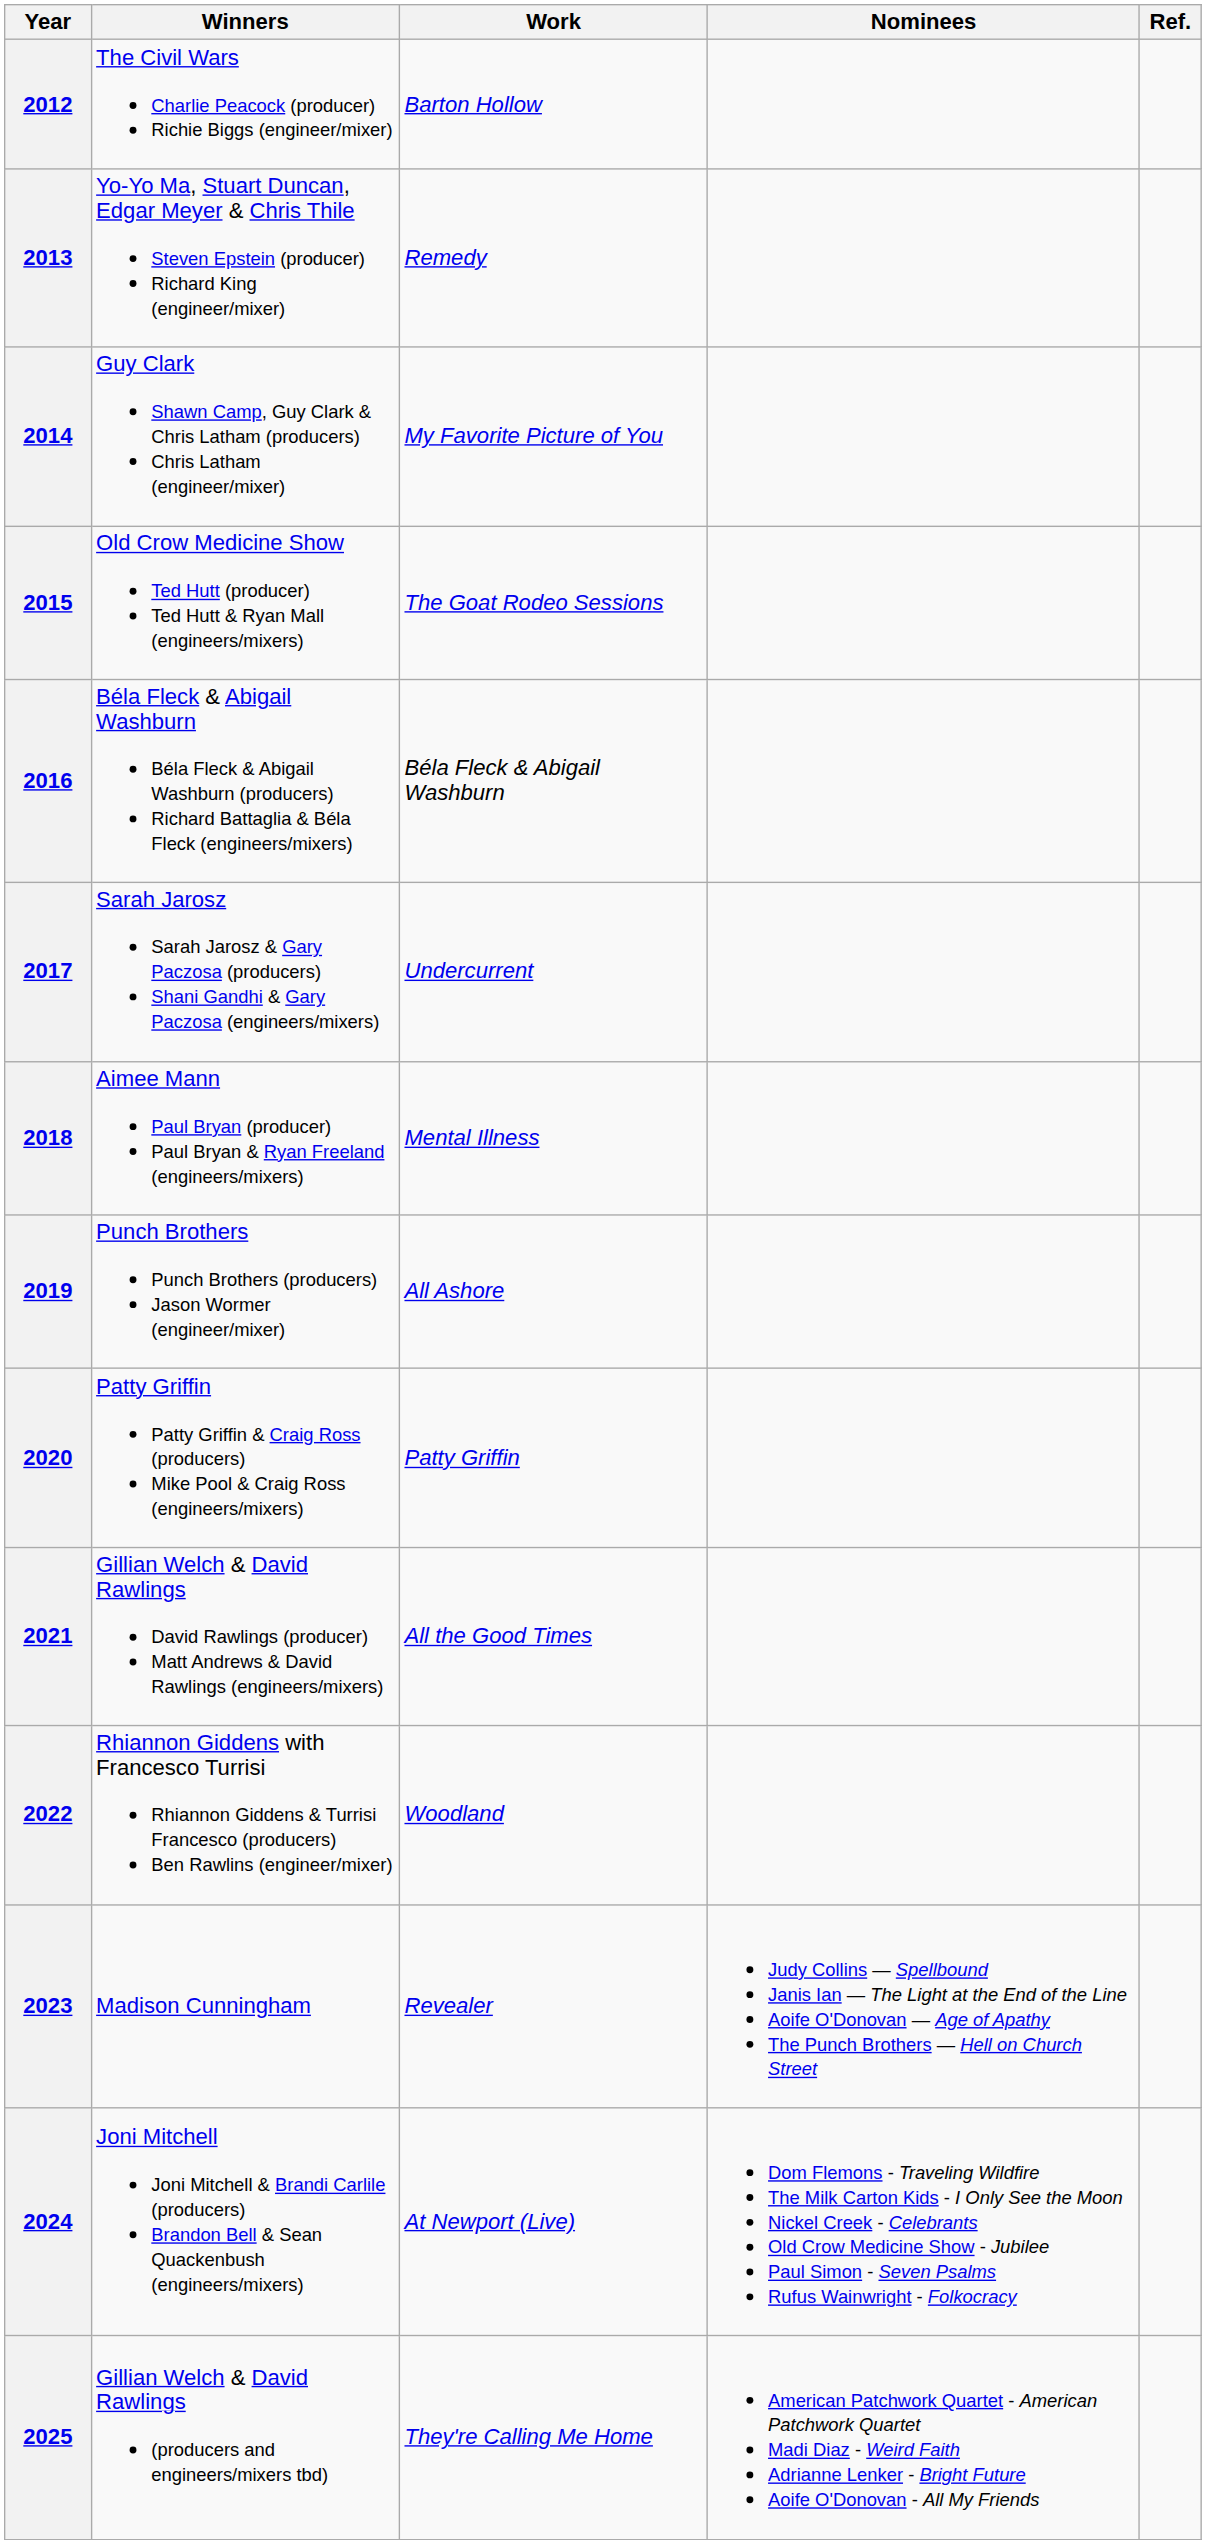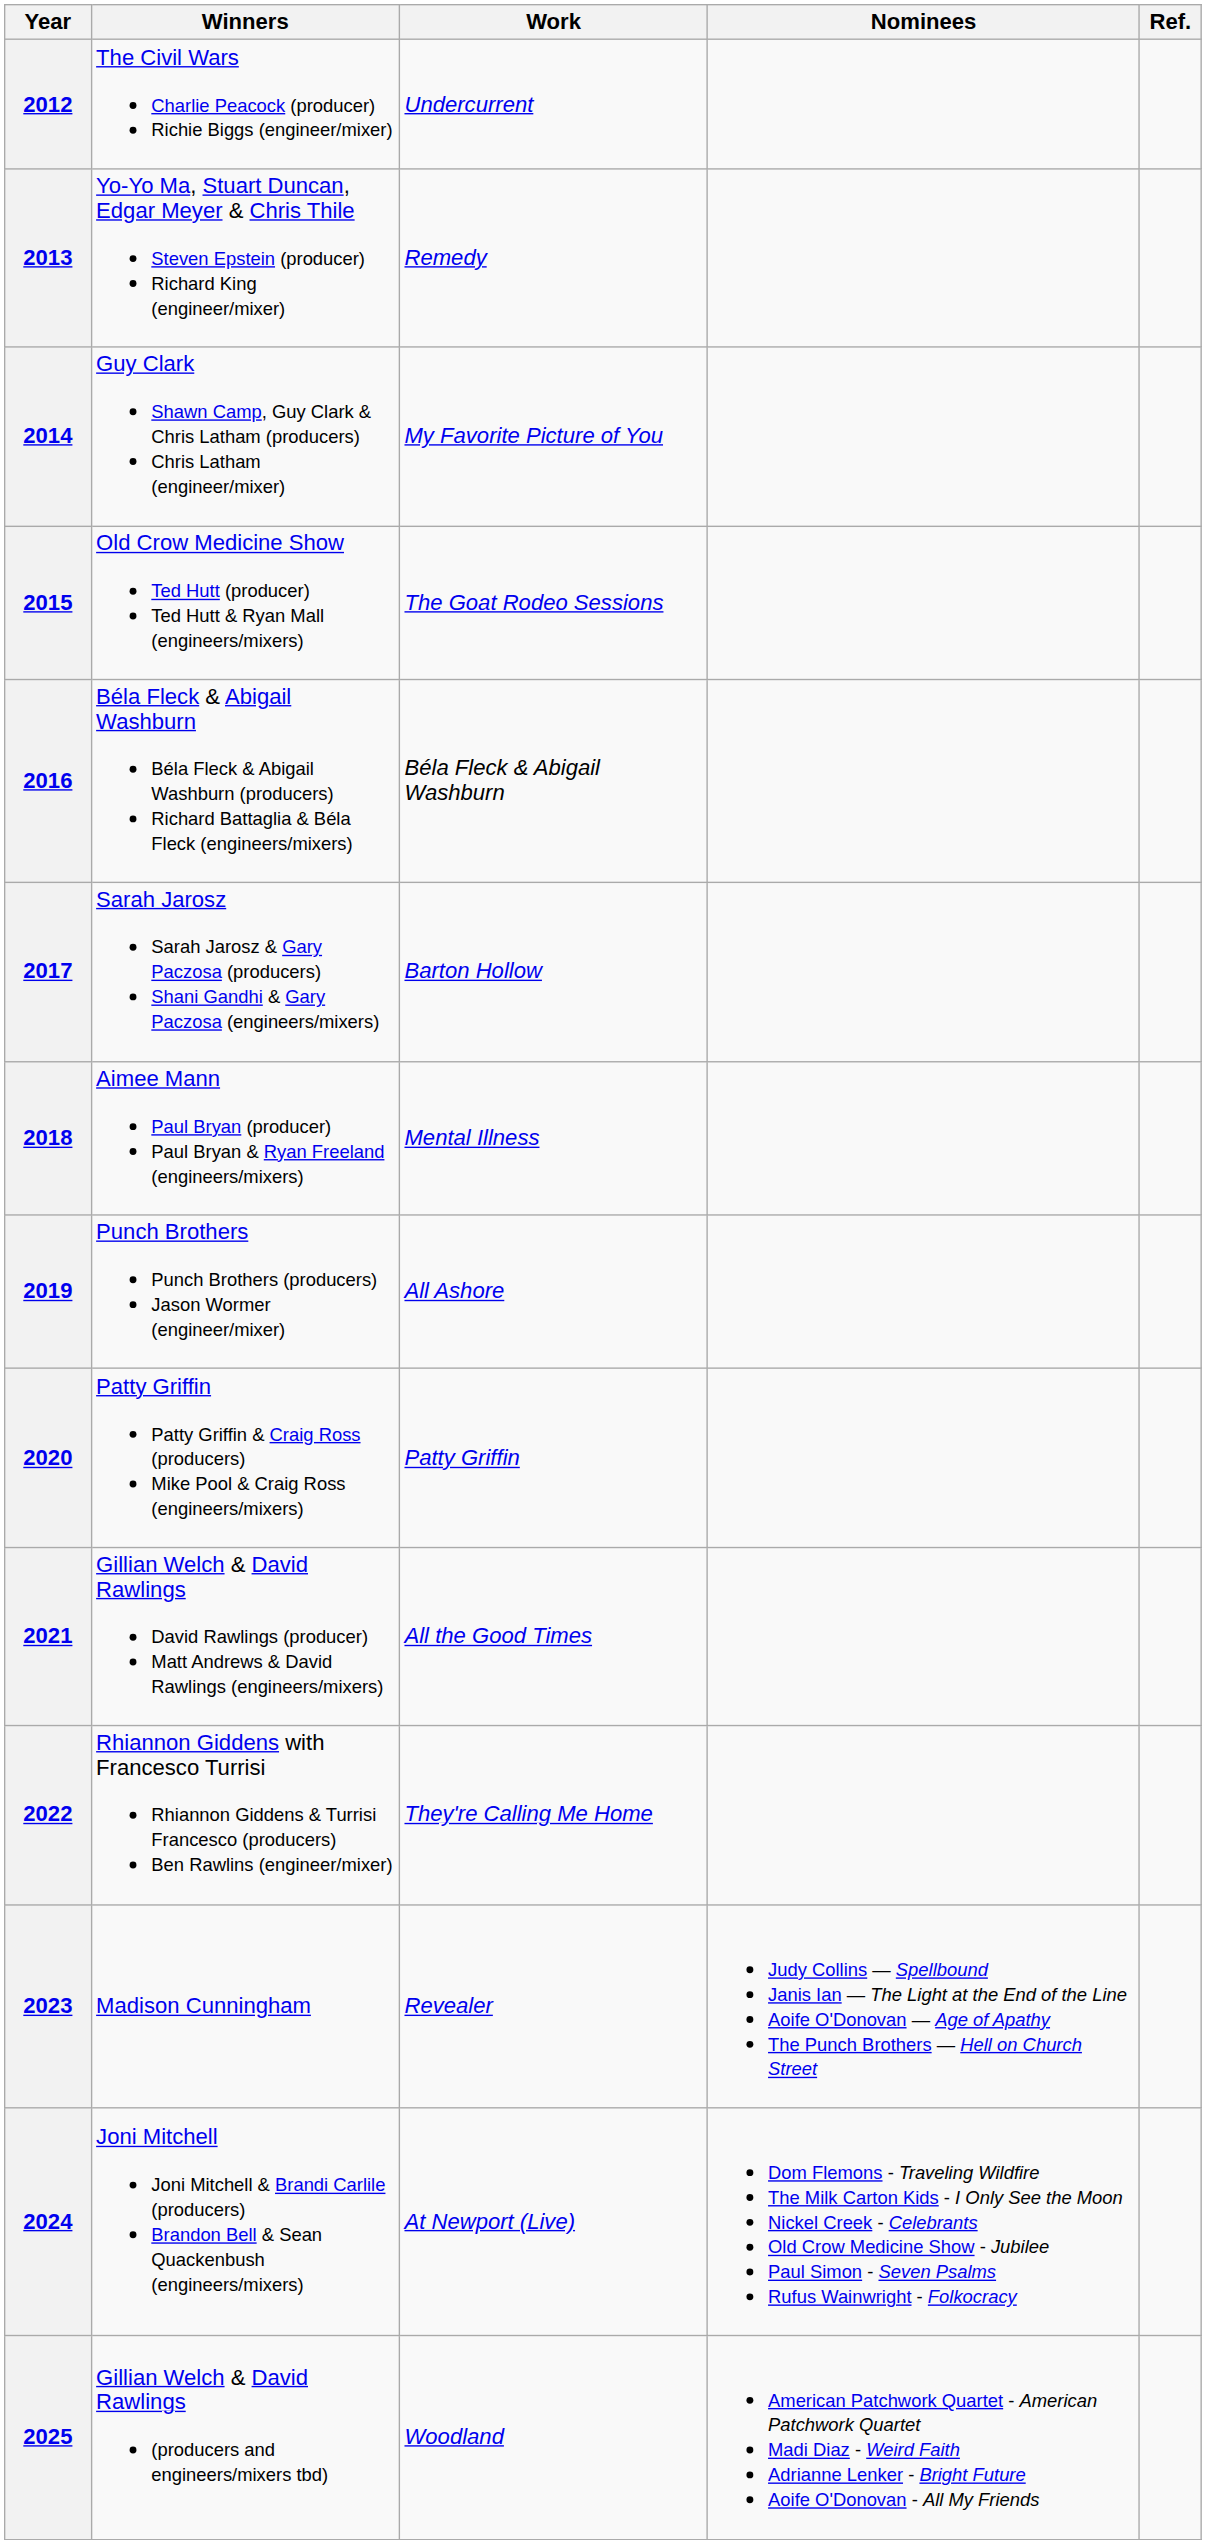 <table class="wikitable sortable">
 <tr>
 <th width="7%">Year</th>
 <th width="25%">Winners</th>
 <th width="25%">Work</th>
 <th width="35%" class=unsortable>Nominees</th>
 <th width="5%" class=unsortable>Ref.</th>
 </tr>
 <tr>
 <th scope="row" style="text-align:center;"><a href='#'>2012</a></th>
 <td><a href='#'>The Civil Wars</a><br><ul><li><small><a href='#'>Charlie Peacock</a> (producer)</small></li><li><small>Richie Biggs (engineer/mixer)</small></li></ul></td>
-<td><em><a href='#'>Barton Hollow</a></em></td>
+<td><em><a href='#'>Undercurrent</a></em></td>
 <td></td>
 <td style="text-align:center;"></td>
 </tr>
 <tr>
 <th scope="row" style="text-align:center;"><a href='#'>2013</a></th>
 <td><a href='#'>Yo-Yo Ma</a>, <a href='#'>Stuart Duncan</a>, <a href='#'>Edgar Meyer</a> & <a href='#'>Chris Thile</a><br><ul><li><small><a href='#'>Steven Epstein</a> (producer)</small></li><li><small>Richard King (engineer/mixer)</small></li></ul></td>
 <td><em><a href='#'>Remedy</a></em></td>
 <td></td>
 <td style="text-align:center;"></td>
 </tr>
 <tr>
 <th scope="row" style="text-align:center;"><a href='#'>2014</a></th>
 <td><a href='#'>Guy Clark</a><br><ul><li><small><a href='#'>Shawn Camp</a>, Guy Clark & Chris Latham (producers)</small></li><li><small>Chris Latham (engineer/mixer)</small></li></ul></td>
 <td><em><a href='#'>My Favorite Picture of You</a></em></td>
 <td></td>
 <td style="text-align:center;"></td>
 </tr>
 <tr>
 <th scope="row" style="text-align:center;"><a href='#'>2015</a></th>
 <td><a href='#'>Old Crow Medicine Show</a><br><ul><li><small><a href='#'>Ted Hutt</a> (producer)</small></li><li><small>Ted Hutt & Ryan Mall (engineers/mixers)</small></li></ul></td>
 <td><em><a href='#'>The Goat Rodeo Sessions</a></em></td>
 <td></td>
 <td style="text-align:center;"></td>
 </tr>
 <tr>
 <th scope="row" style="text-align:center;"><a href='#'>2016</a></th>
 <td><a href='#'>Béla Fleck</a> & <a href='#'>Abigail Washburn</a><br><ul><li><small>Béla Fleck & Abigail Washburn (producers)</small></li><li><small>Richard Battaglia & Béla Fleck (engineers/mixers)</small></li></ul></td>
 <td><em>Béla Fleck & Abigail Washburn</em></td>
 <td></td>
 <td style="text-align:center;"></td>
 </tr>
 <tr>
 <th scope="row" style="text-align:center;"><a href='#'>2017</a></th>
 <td><a href='#'>Sarah Jarosz</a><br><ul><li><small>Sarah Jarosz & <a href='#'>Gary Paczosa</a> (producers)</small></li><li><small><a href='#'>Shani Gandhi</a> & <a href='#'>Gary Paczosa</a> (engineers/mixers)</small></li></ul></td>
-<td><em><a href='#'>Undercurrent</a></em></td>
+<td><em><a href='#'>Barton Hollow</a></em></td>
 <td></td>
 <td style="text-align:center;"></td>
 </tr>
 <tr>
 <th scope="row" style="text-align:center;"><a href='#'>2018</a></th>
 <td><a href='#'>Aimee Mann</a><br><ul><li><small><a href='#'>Paul Bryan</a> (producer)</small></li><li><small>Paul Bryan & <a href='#'>Ryan Freeland</a> (engineers/mixers)</small></li></ul></td>
 <td><em><a href='#'>Mental Illness</a></em></td>
 <td></td>
 <td style="text-align:center;"></td>
 </tr>
 <tr>
 <th scope="row" style="text-align:center;"><a href='#'>2019</a></th>
 <td><a href='#'>Punch Brothers</a><br><ul><li><small>Punch Brothers (producers)</small></li><li><small>Jason Wormer (engineer/mixer)</small></li></ul></td>
 <td><em><a href='#'>All Ashore</a></em></td>
 <td></td>
 <td style="text-align:center;"></td>
 </tr>
 <tr>
 <th scope="row" style="text-align:center;"><a href='#'>2020</a><br></th>
 <td><a href='#'>Patty Griffin</a><br><ul><li><small>Patty Griffin & <a href='#'>Craig Ross</a> (producers)</small></li><li><small>Mike Pool & Craig Ross (engineers/mixers)</small></li></ul></td>
 <td><em><a href='#'>Patty Griffin</a></em></td>
 <td></td>
 <td></td>
 </tr>
 <tr>
 <th scope="row" style="text-align:center;"><a href='#'>2021</a><br></th>
 <td><a href='#'>Gillian Welch</a> & <a href='#'>David Rawlings</a><br><ul><li><small>David Rawlings (producer)</small></li><li><small>Matt Andrews & David Rawlings (engineers/mixers)</small></li></ul></td>
 <td><em><a href='#'>All the Good Times</a></em></td>
 <td></td>
 <td></td>
 </tr>
 <tr>
 <th scope="row" style="text-align:center;"><a href='#'>2022</a></th>
 <td><a href='#'>Rhiannon Giddens</a> with Francesco Turrisi<br><ul><li><small>Rhiannon Giddens & Turrisi Francesco (producers)</small></li><li><small>Ben Rawlins (engineer/mixer)</small></li></ul></td>
-<td><em><a href='#'>Woodland</a></em></td>
+<td><em><a href='#'>They're Calling Me Home</a></em></td>
 <td></td>
 <td></td>
 </tr>
 <tr>
 <th scope="row" style="text-align:center;"><a href='#'>2023</a></th>
 <td><a href='#'>Madison Cunningham</a></td>
 <td><em><a href='#'>Revealer</a></em></td>
 <td><br><ul><li><small><a href='#'>Judy Collins</a> — <em><a href='#'>Spellbound</a></em></small></li><li><small><a href='#'>Janis Ian</a> — <em>The Light at the End of the Line</em></small></li><li><small><a href='#'>Aoife O'Donovan</a> — <em><a href='#'>Age of Apathy</a></em></small></li><li><small><a href='#'>The Punch Brothers</a> — <em><a href='#'>Hell on Church Street</a></em></small></li></ul></td>
 <td></td>
 </tr>
 <tr>
 <th><a href='#'>2024</a></th>
 <td><a href='#'>Joni Mitchell</a><br><ul><li><small>Joni Mitchell & <a href='#'>Brandi Carlile</a> (producers)</small></li><li><small><a href='#'>Brandon Bell</a> & Sean Quackenbush (engineers/mixers)</small></li></ul></td>
 <td><em><a href='#'>At Newport (Live)</a></em></td>
 <td><br><ul><li><small><a href='#'>Dom Flemons</a> - <em>Traveling Wildfire</em></small></li><li><small><a href='#'>The Milk Carton Kids</a> - <em>I Only See the Moon</em></small></li><li><small><a href='#'>Nickel Creek</a> - <em><a href='#'>Celebrants</a></em></small></li><li><small><a href='#'>Old Crow Medicine Show</a> - <em>Jubilee</em></small></li><li><small><a href='#'>Paul Simon</a> - <em><a href='#'>Seven Psalms</a></em></small></li><li><small><a href='#'>Rufus Wainwright</a> - <em><a href='#'>Folkocracy</a></em></small></li></ul></td>
 <td></td>
 </tr>
 <tr>
 <th><a href='#'>2025</a></th>
 <td><a href='#'>Gillian Welch</a> & <a href='#'>David Rawlings</a><br><ul><li><small>(producers and engineers/mixers tbd)</small></li></ul></td>
-<td><em><a href='#'>They're Calling Me Home</a></em></td>
+<td><em><a href='#'>Woodland</a></em></td>
 <td><br><ul><li><small><a href='#'>American Patchwork Quartet</a> - <em>American Patchwork Quartet</em></small></li><li><small><a href='#'>Madi Diaz</a> - <em><a href='#'>Weird Faith</a></em></small></li><li><small><a href='#'>Adrianne Lenker</a> - <em><a href='#'>Bright Future</a></em></small></li><li><small><a href='#'>Aoife O'Donovan</a> - <em>All My Friends</em></small></li></ul></td>
 <td></td>
 </tr>
 <tr>
 </tr>
 </table>
